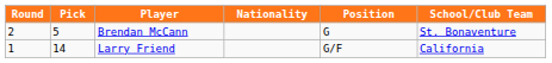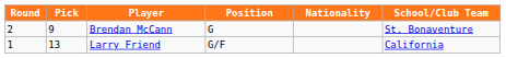 <table class="wikitable sortable sortable">
 <tr>
 <th style="background:#FF7518;color:#FFFFFF;" width="7%">Round</th>
 <th style="background:#FF7518;color:#FFFFFF;" width="7%">Pick</th>
 <th style="background:#FF7518;color:#FFFFFF;" width="20%">Player</th>
+<th style="background:#FF7518;color:#FFFFFF;" width="15%">Position</th>
 <th style="background:#FF7518;color:#FFFFFF;" width="15%">Nationality</th>
-<th style="background:#FF7518;color:#FFFFFF;" width="15%">Position</th>
 <th style="background:#FF7518;color:#FFFFFF;" width="20%">School/Club Team</th>
 </tr>
 <tr>
 <td>2</td>
-<td>5</td>
+<td>9</td>
 <td><a href='#'>Brendan McCann</a></td>
+<td>G</td>
 <td></td>
-<td>G</td>
 <td><a href='#'>St. Bonaventure</a></td>
 </tr>
 <tr>
 <td>1</td>
-<td>14</td>
+<td>13</td>
 <td><a href='#'>Larry Friend</a></td>
+<td>G/F</td>
 <td></td>
-<td>G/F</td>
 <td><a href='#'>California</a></td>
 </tr>
 </table>
